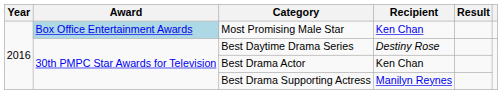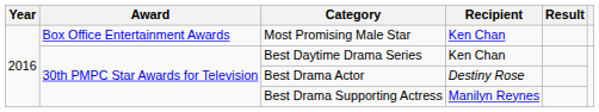 <table class="wikitable">
 <tr>
 <th>Year</th>
 <th>Award</th>
 <th>Category</th>
 <th>Recipient</th>
 <th>Result</th>
 <th></th>
 </tr>
 <tr>
 <td rowspan=4>2016</td>
-<td style="background: lightblue;"><a href='#'>Box Office Entertainment Awards</a></td>
+<td><a href='#'>Box Office Entertainment Awards</a></td>
 <td>Most Promising Male Star</td>
 <td><a href='#'>Ken Chan</a></td>
 <td></td>
 <td></td>
 </tr>
 <tr>
 <td rowspan=3><a href='#'>30th PMPC Star Awards for Television</a></td>
 <td>Best Daytime Drama Series</td>
-<td><em>Destiny Rose</em></td>
+<td>Ken Chan</td>
 <td></td>
 <td rowspan=3></td>
 </tr>
 <tr>
 <td>Best Drama Actor</td>
-<td>Ken Chan</td>
+<td><em>Destiny Rose</em></td>
 <td></td>
 </tr>
 <tr>
 <td>Best Drama Supporting Actress</td>
 <td><a href='#'>Manilyn Reynes</a></td>
 <td></td>
 </tr>
 </table>
